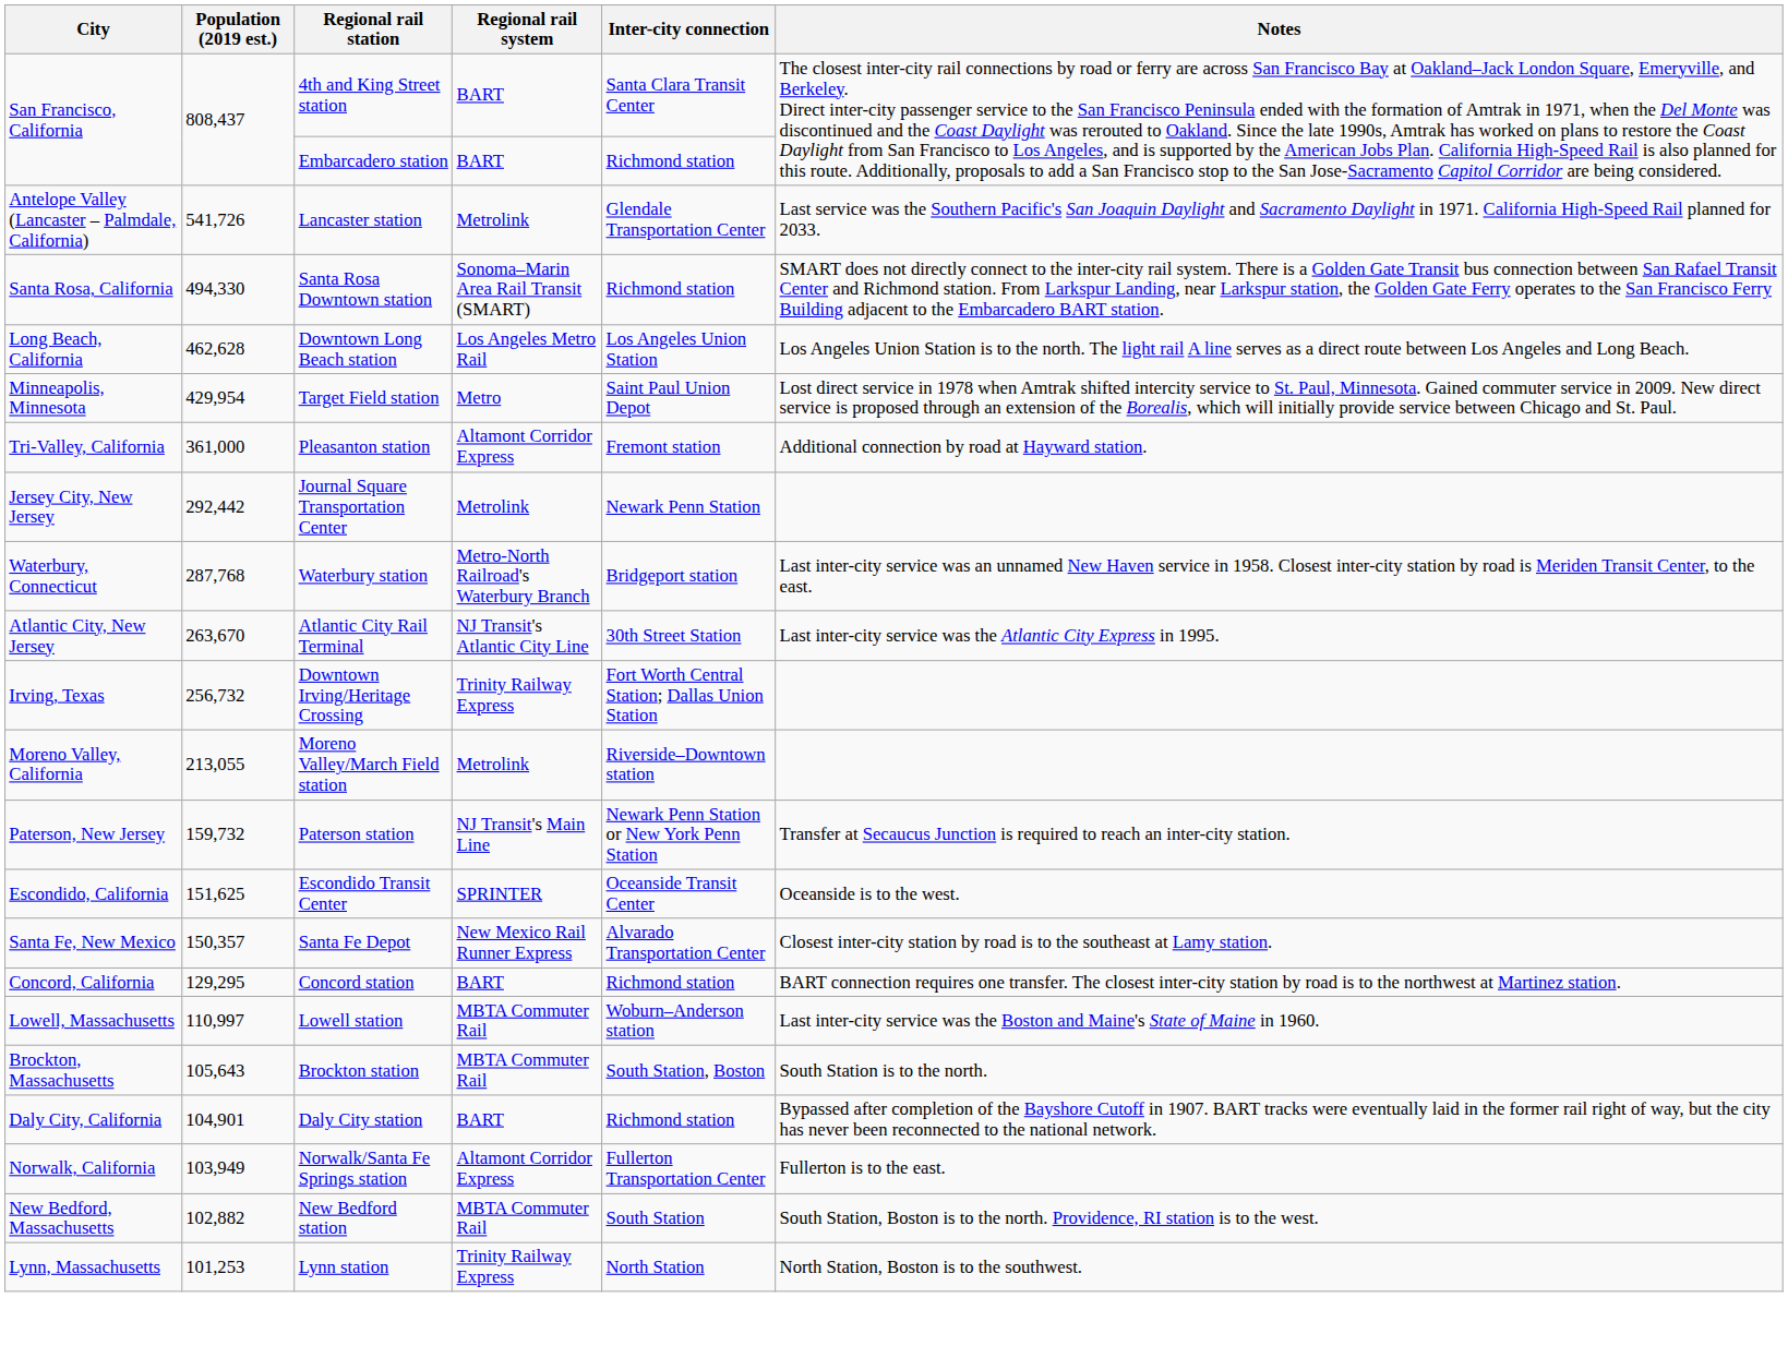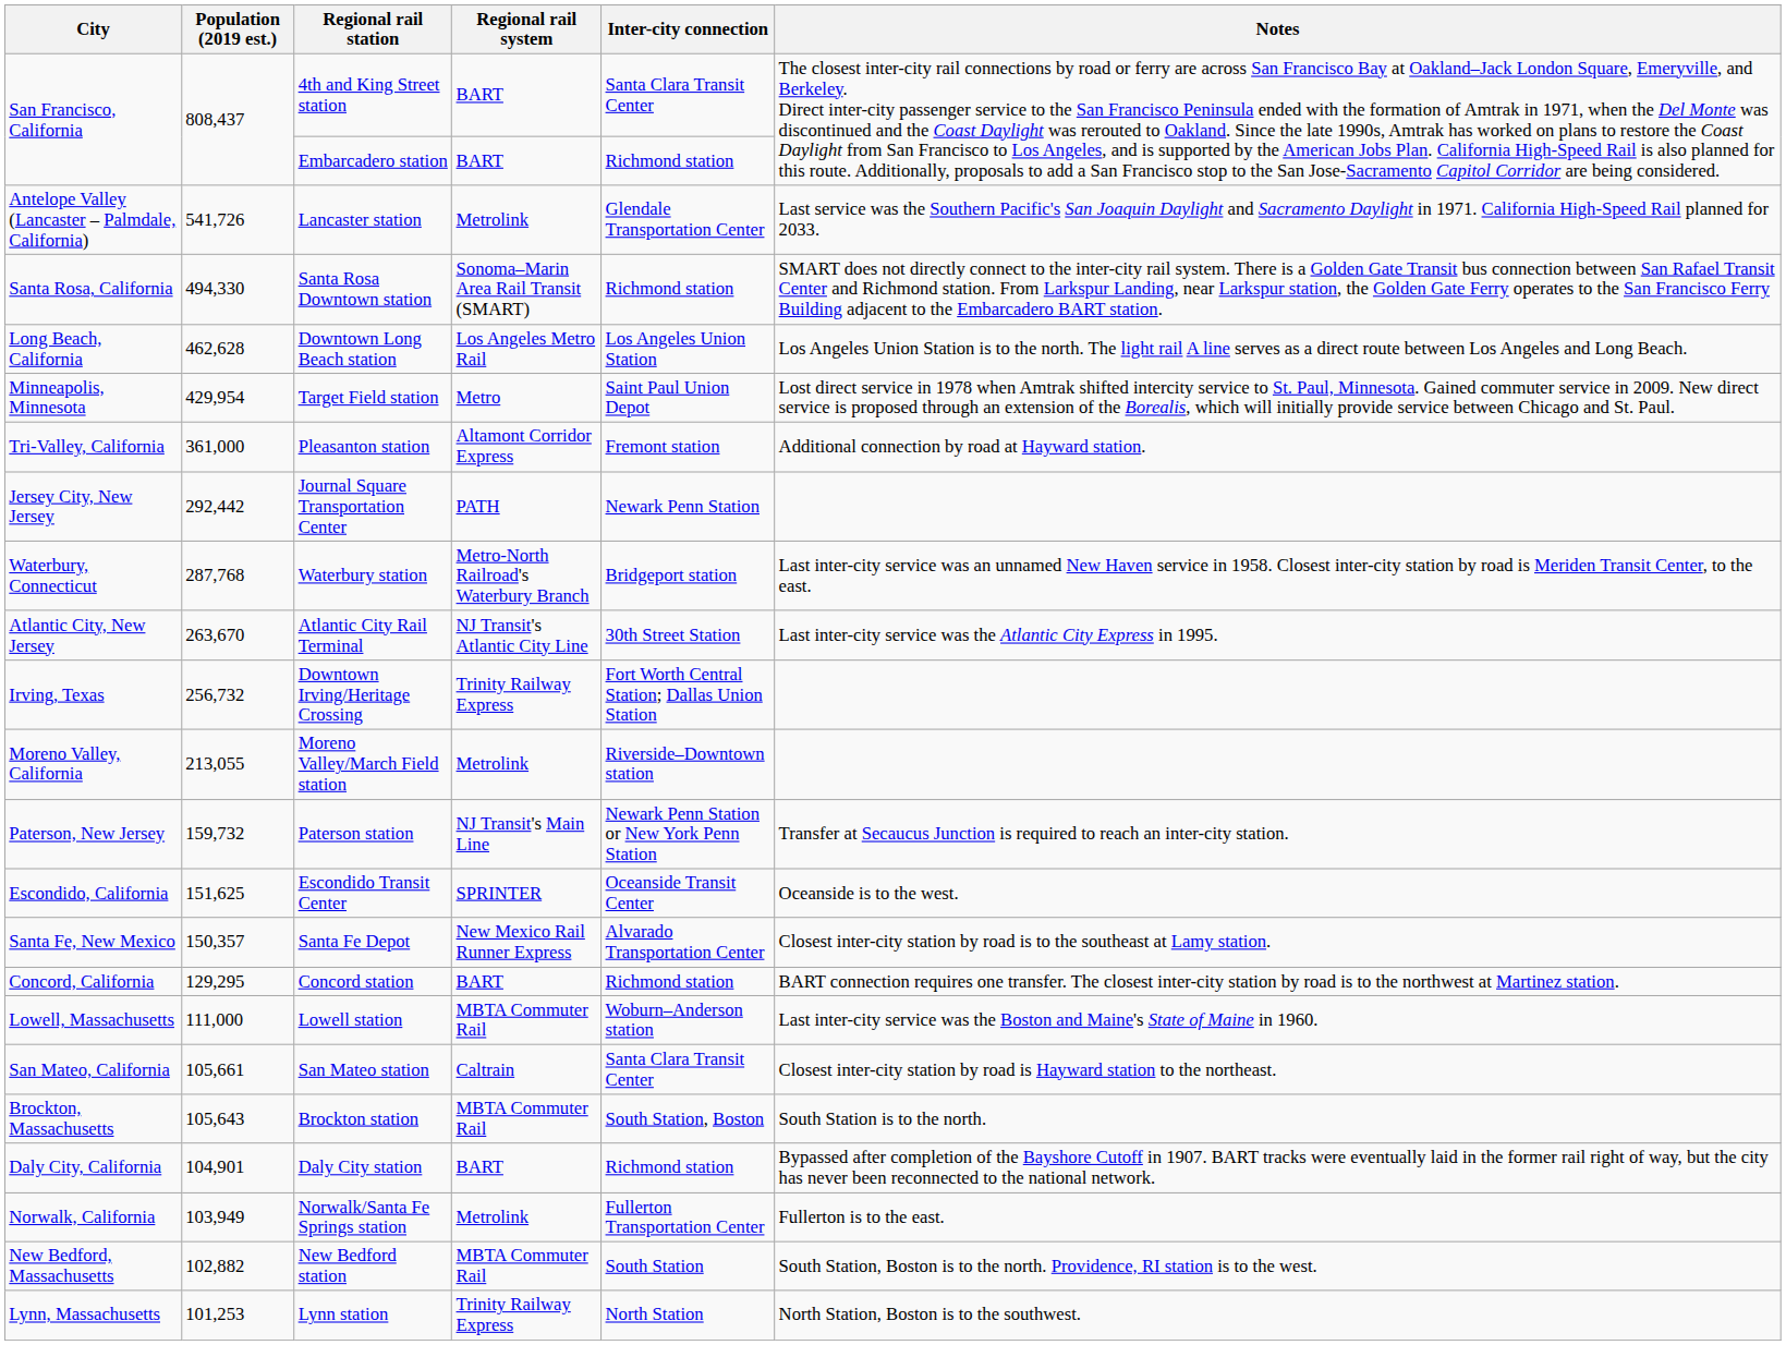 <table class="wikitable sortable sticky-header">
 <tr>
 <th>City</th>
 <th>Population (2019 est.)</th>
 <th>Regional rail station</th>
 <th>Regional rail system</th>
 <th>Inter-city connection</th>
 <th>Notes</th>
 </tr>
 <tr>
 <td rowspan=2><a href='#'>San Francisco, California</a></td>
 <td rowspan=2>808,437</td>
 <td><a href='#'>4th and King Street station</a></td>
 <td><a href='#'>BART</a></td>
 <td><a href='#'>Santa Clara Transit Center</a></td>
 <td rowspan=2>The closest inter-city rail connections by road or ferry are across <a href='#'>San Francisco Bay</a> at <a href='#'>Oakland–Jack London Square</a>, <a href='#'>Emeryville</a>, and <a href='#'>Berkeley</a>.<br>Direct inter-city passenger service to the <a href='#'>San Francisco Peninsula</a> ended with the formation of Amtrak in 1971, when the <em><a href='#'>Del Monte</a></em> was discontinued and the <em><a href='#'>Coast Daylight</a></em> was rerouted to <a href='#'>Oakland</a>. Since the late 1990s, Amtrak has worked on plans to restore the <em>Coast Daylight</em> from San Francisco to <a href='#'>Los Angeles</a>, and is supported by the <a href='#'>American Jobs Plan</a>. <a href='#'>California High-Speed Rail</a> is also planned for this route. Additionally, proposals to add a San Francisco stop to the San Jose-<a href='#'>Sacramento</a> <em><a href='#'>Capitol Corridor</a></em> are being considered.</td>
 </tr>
 <tr>
 <td><a href='#'>Embarcadero station</a></td>
 <td><a href='#'>BART</a></td>
 <td><a href='#'>Richmond station</a></td>
 </tr>
 <tr>
 <td><a href='#'>Antelope Valley</a> (<a href='#'>Lancaster</a> – <a href='#'>Palmdale, California</a>)</td>
 <td>541,726</td>
 <td><a href='#'>Lancaster station</a></td>
 <td><a href='#'>Metrolink</a></td>
 <td><a href='#'>Glendale Transportation Center</a></td>
 <td>Last service was the <a href='#'>Southern Pacific's</a> <em><a href='#'>San Joaquin Daylight</a></em> and <em><a href='#'>Sacramento Daylight</a></em> in 1971. <a href='#'>California High-Speed Rail</a> planned for 2033.</td>
 </tr>
 <tr>
 <td><a href='#'>Santa Rosa, California</a></td>
 <td>494,330</td>
 <td><a href='#'>Santa Rosa Downtown station</a></td>
 <td><a href='#'>Sonoma–Marin Area Rail Transit</a> (SMART)</td>
 <td><a href='#'>Richmond station</a></td>
 <td>SMART does not directly connect to the inter-city rail system. There is a <a href='#'>Golden Gate Transit</a> bus connection between <a href='#'>San Rafael Transit Center</a> and Richmond station. From <a href='#'>Larkspur Landing</a>, near <a href='#'>Larkspur station</a>, the <a href='#'>Golden Gate Ferry</a> operates to the <a href='#'>San Francisco Ferry Building</a> adjacent to the <a href='#'>Embarcadero BART station</a>.</td>
 </tr>
 <tr>
 <td><a href='#'>Long Beach, California</a></td>
 <td>462,628</td>
 <td><a href='#'>Downtown Long Beach station</a></td>
 <td><a href='#'>Los Angeles Metro Rail</a></td>
 <td><a href='#'>Los Angeles Union Station</a></td>
 <td>Los Angeles Union Station is  to the north. The <a href='#'>light rail</a> <a href='#'>A line</a> serves as a direct route between Los Angeles and Long Beach.</td>
 </tr>
 <tr>
 <td><a href='#'>Minneapolis, Minnesota</a></td>
 <td>429,954</td>
 <td><a href='#'>Target Field station</a></td>
 <td><a href='#'>Metro</a></td>
 <td><a href='#'>Saint Paul Union Depot</a></td>
 <td>Lost direct service in 1978 when Amtrak shifted intercity service to <a href='#'>St. Paul, Minnesota</a>. Gained commuter service in 2009. New direct service is proposed through an extension of the <a href='#'><em>Borealis</em></a>, which will initially provide service between Chicago and St. Paul.</td>
 </tr>
 <tr>
 <td><a href='#'>Tri-Valley, California</a></td>
 <td>361,000</td>
 <td><a href='#'>Pleasanton station</a></td>
 <td><a href='#'>Altamont Corridor Express</a></td>
 <td><a href='#'>Fremont station</a></td>
 <td>Additional connection by road at <a href='#'>Hayward station</a>.</td>
 </tr>
 <tr>
 <td><a href='#'>Jersey City, New Jersey</a></td>
 <td>292,442</td>
 <td><a href='#'>Journal Square Transportation Center</a></td>
-<td><a href='#'>Metrolink</a></td>
+<td><a href='#'>PATH</a></td>
 <td><a href='#'>Newark Penn Station</a></td>
 <td></td>
 </tr>
 <tr>
 <td><a href='#'>Waterbury, Connecticut</a></td>
 <td>287,768</td>
 <td><a href='#'>Waterbury station</a></td>
 <td><a href='#'>Metro-North Railroad</a>'s <a href='#'>Waterbury Branch</a></td>
 <td><a href='#'>Bridgeport station</a></td>
 <td>Last inter-city service was an unnamed <a href='#'>New Haven</a> service in 1958. Closest inter-city station by road is <a href='#'>Meriden Transit Center</a>,  to the east.</td>
 </tr>
 <tr>
 <td><a href='#'>Atlantic City, New Jersey</a></td>
 <td>263,670</td>
 <td><a href='#'>Atlantic City Rail Terminal</a></td>
 <td><a href='#'>NJ Transit</a>'s <a href='#'>Atlantic City Line</a></td>
 <td><a href='#'>30th Street Station</a></td>
 <td>Last inter-city service was the <em><a href='#'>Atlantic City Express</a></em> in 1995.</td>
 </tr>
 <tr>
 <td><a href='#'>Irving, Texas</a></td>
 <td>256,732</td>
 <td><a href='#'>Downtown Irving/Heritage Crossing</a></td>
 <td><a href='#'>Trinity Railway Express</a></td>
 <td><a href='#'>Fort Worth Central Station</a>; <a href='#'>Dallas Union Station</a></td>
 <td></td>
 </tr>
 <tr>
 <td><a href='#'>Moreno Valley, California</a></td>
 <td>213,055</td>
 <td><a href='#'>Moreno Valley/March Field station</a></td>
 <td><a href='#'>Metrolink</a></td>
 <td><a href='#'>Riverside–Downtown station</a></td>
 <td></td>
 </tr>
 <tr>
 <td><a href='#'>Paterson, New Jersey</a></td>
 <td>159,732</td>
 <td><a href='#'>Paterson station</a></td>
 <td><a href='#'>NJ Transit</a>'s <a href='#'>Main Line</a></td>
 <td><a href='#'>Newark Penn Station</a> or <a href='#'>New York Penn Station</a></td>
 <td>Transfer at <a href='#'>Secaucus Junction</a> is required to reach an inter-city station.</td>
 </tr>
 <tr>
 <td><a href='#'>Escondido, California</a></td>
 <td>151,625</td>
 <td><a href='#'>Escondido Transit Center</a></td>
 <td><a href='#'>SPRINTER</a></td>
 <td><a href='#'>Oceanside Transit Center</a></td>
 <td>Oceanside is  to the west.</td>
 </tr>
 <tr>
 <td><a href='#'>Santa Fe, New Mexico</a></td>
 <td>150,357</td>
 <td><a href='#'>Santa Fe Depot</a></td>
 <td><a href='#'>New Mexico Rail Runner Express</a></td>
 <td><a href='#'>Alvarado Transportation Center</a></td>
 <td>Closest inter-city station by road is  to the southeast at <a href='#'>Lamy station</a>.</td>
 </tr>
 <tr>
 <td><a href='#'>Concord, California</a></td>
 <td>129,295</td>
 <td><a href='#'>Concord station</a></td>
 <td><a href='#'>BART</a></td>
 <td><a href='#'>Richmond station</a></td>
 <td>BART connection requires one transfer. The closest inter-city station by road is  to the northwest at <a href='#'>Martinez station</a>.</td>
 </tr>
 <tr>
 <td><a href='#'>Lowell, Massachusetts</a></td>
-<td>110,997</td>
+<td>111,000</td>
 <td><a href='#'>Lowell station</a></td>
 <td><a href='#'>MBTA Commuter Rail</a></td>
 <td><a href='#'>Woburn–Anderson station</a></td>
 <td>Last inter-city service was the <a href='#'>Boston and Maine</a>'s <em><a href='#'>State of Maine</a></em> in 1960.</td>
+</tr>
+<tr>
+<td><a href='#'>San Mateo, California</a></td>
+<td>105,661</td>
+<td><a href='#'>San Mateo station</a></td>
+<td><a href='#'>Caltrain</a></td>
+<td><a href='#'>Santa Clara Transit Center</a></td>
+<td>Closest inter-city station by road is <a href='#'>Hayward station</a> to the northeast.</td>
 </tr>
 <tr>
 <td><a href='#'>Brockton, Massachusetts</a></td>
 <td>105,643</td>
 <td><a href='#'>Brockton station</a></td>
 <td><a href='#'>MBTA Commuter Rail</a></td>
 <td><a href='#'>South Station</a>, <a href='#'>Boston</a></td>
 <td>South Station is  to the north.</td>
 </tr>
 <tr>
 <td><a href='#'>Daly City, California</a></td>
 <td>104,901</td>
 <td><a href='#'>Daly City station</a></td>
 <td><a href='#'>BART</a></td>
 <td><a href='#'>Richmond station</a></td>
 <td>Bypassed after completion of the <a href='#'>Bayshore Cutoff</a> in 1907. BART tracks were eventually laid in the former rail right of way, but the city has never been reconnected to the national network.</td>
 </tr>
 <tr>
 <td><a href='#'>Norwalk, California</a></td>
 <td>103,949</td>
 <td><a href='#'>Norwalk/Santa Fe Springs station</a></td>
-<td><a href='#'>Altamont Corridor Express</a></td>
+<td><a href='#'>Metrolink</a></td>
 <td><a href='#'>Fullerton Transportation Center</a></td>
 <td>Fullerton is  to the east.</td>
 </tr>
 <tr>
 <td><a href='#'>New Bedford, Massachusetts</a></td>
 <td>102,882</td>
 <td><a href='#'>New Bedford station</a></td>
 <td><a href='#'>MBTA Commuter Rail</a></td>
 <td><a href='#'>South Station</a></td>
 <td>South Station, Boston is  to the north. <a href='#'>Providence, RI station</a> is  to the west.</td>
 </tr>
 <tr>
 <td><a href='#'>Lynn, Massachusetts</a></td>
 <td>101,253</td>
 <td><a href='#'>Lynn station</a></td>
 <td><a href='#'>Trinity Railway Express</a></td>
 <td><a href='#'>North Station</a></td>
 <td>North Station, Boston is  to the southwest.</td>
 </tr>
 </table>
